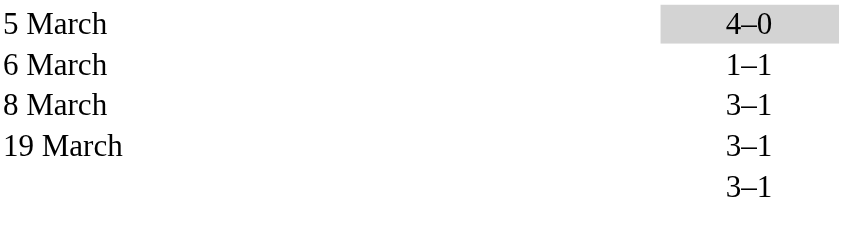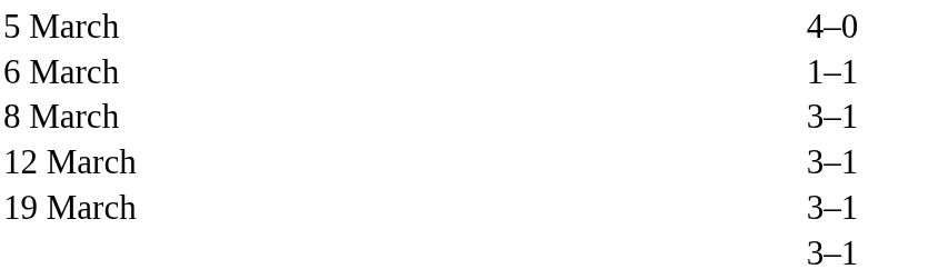 <table cellspacing=1 width=70%>
 <tr>
 <th width=25%></th>
 <th width=30%></th>
 <th width=15%></th>
 <th width=30%></th>
 </tr>
 <tr>
 <td>5 March</td>
 <td align=right></td>
-<td align=center style="background: lightgrey;">4–0</td>
+<td align=center>4–0</td>
 <td></td>
 </tr>
 <tr>
 <td>6 March</td>
 <td align=right></td>
 <td align=center>1–1</td>
 <td></td>
 </tr>
 <tr>
 <td>8 March</td>
+<td align=right></td>
+<td align=center>3–1</td>
+<td></td>
+</tr>
+<tr>
+<td>12 March</td>
 <td align=right></td>
 <td align=center>3–1</td>
 <td></td>
 </tr>
 <tr>
 <td>19 March</td>
 <td align=right></td>
 <td align=center>3–1</td>
 <td></td>
 </tr>
 <tr>
 <td></td>
 <td align=right></td>
 <td align=center>3–1</td>
 <td></td>
 </tr>
 </table>
